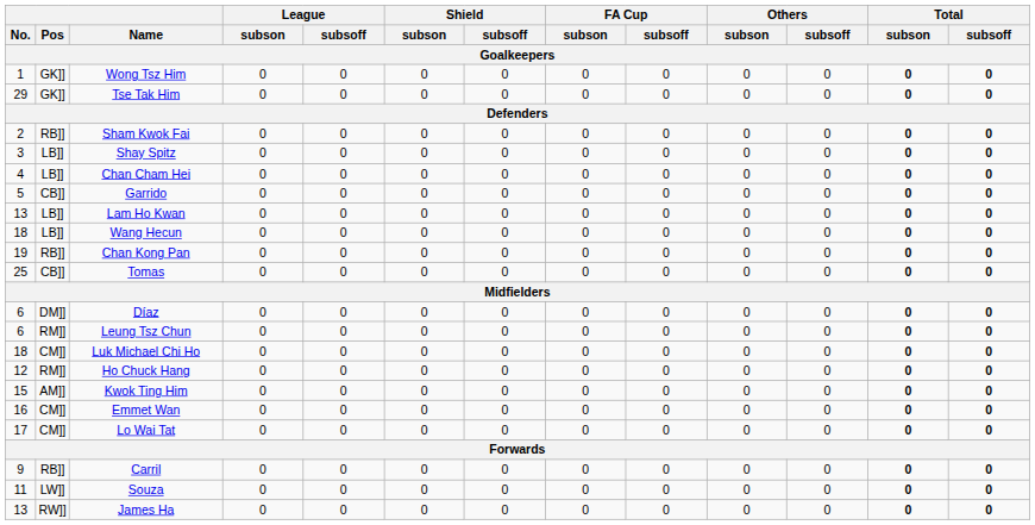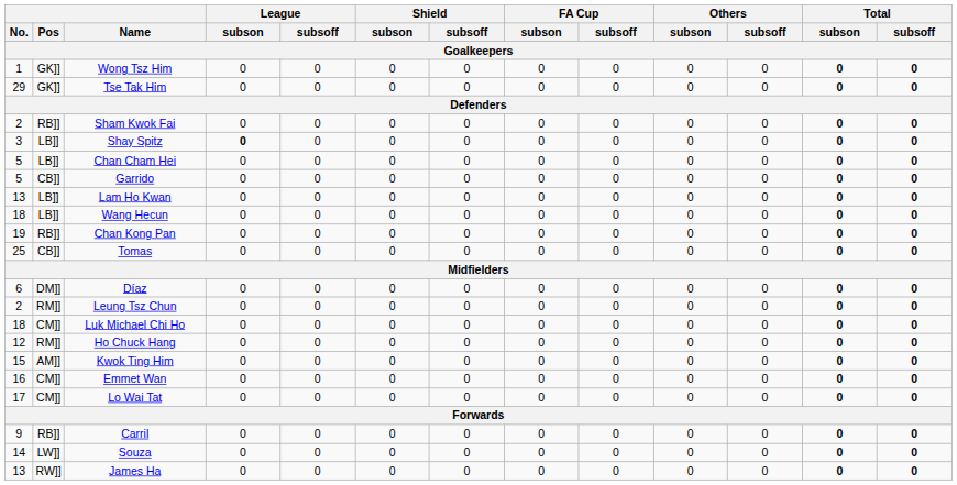 <table class="wikitable" style="font-size: 95%; text-align:center;">
 <tr>
 <th colspan=3></th>
 <th colspan=2>League</th>
 <th colspan=2>Shield</th>
 <th colspan=2>FA Cup</th>
 <th colspan=2>Others</th>
 <th colspan=2>Total</th>
 </tr>
 <tr>
 <th width="3%"><strong>No.</strong></th>
 <th width="3%"><strong>Pos</strong></th>
 <th width="15%"><strong>Name</strong></th>
 <th width=20>subson</th>
 <th width=20>subsoff</th>
 <th width=20>subson</th>
 <th width=20>subsoff</th>
 <th width=20>subson</th>
 <th width=20>subsoff</th>
 <th width=20>subson</th>
 <th width=20>subsoff</th>
 <th width=20>subson</th>
 <th width=20>subsoff</th>
 </tr>
 <tr>
 <th colspan=15>Goalkeepers</th>
 </tr>
 <tr>
 <td>1</td>
 <td [[>GK]]</td>
 <td><a href='#'>Wong Tsz Him</a></td>
 <td>0</td>
 <td>0</td>
 <td>0</td>
 <td>0</td>
 <td>0</td>
 <td>0</td>
 <td>0</td>
 <td>0</td>
 <td><strong>0</strong></td>
 <td><strong>0</strong></td>
 </tr>
 <tr>
 <td>29</td>
 <td [[>GK]]</td>
 <td><a href='#'>Tse Tak Him</a></td>
 <td>0</td>
 <td>0</td>
 <td>0</td>
 <td>0</td>
 <td>0</td>
 <td>0</td>
 <td>0</td>
 <td>0</td>
 <td><strong>0</strong></td>
 <td><strong>0</strong></td>
 </tr>
 <tr>
 <th colspan=15>Defenders</th>
 </tr>
 <tr>
 <td>2</td>
 <td [[>RB]]</td>
 <td><a href='#'>Sham Kwok Fai</a></td>
 <td>0</td>
 <td>0</td>
 <td>0</td>
 <td>0</td>
 <td>0</td>
 <td>0</td>
 <td>0</td>
 <td>0</td>
 <td><strong>0</strong></td>
 <td><strong>0</strong></td>
 </tr>
 <tr>
 <td>3</td>
 <td [[>LB]]</td>
 <td><a href='#'>Shay Spitz</a></td>
-<td>0</td>
+<td><strong>0</strong></td>
 <td>0</td>
 <td>0</td>
 <td>0</td>
 <td>0</td>
 <td>0</td>
 <td>0</td>
 <td>0</td>
 <td><strong>0</strong></td>
 <td><strong>0</strong></td>
 </tr>
 <tr>
-<td>4</td>
+<td>5</td>
 <td [[>LB]]</td>
 <td><a href='#'>Chan Cham Hei</a></td>
 <td>0</td>
 <td>0</td>
 <td>0</td>
 <td>0</td>
 <td>0</td>
 <td>0</td>
 <td>0</td>
 <td>0</td>
 <td><strong>0</strong></td>
 <td><strong>0</strong></td>
 </tr>
 <tr>
 <td>5</td>
 <td [[>CB]]</td>
 <td><a href='#'>Garrido</a></td>
 <td>0</td>
 <td>0</td>
 <td>0</td>
 <td>0</td>
 <td>0</td>
 <td>0</td>
 <td>0</td>
 <td>0</td>
 <td><strong>0</strong></td>
 <td><strong>0</strong></td>
 </tr>
 <tr>
 <td>13</td>
 <td [[>LB]]</td>
 <td><a href='#'>Lam Ho Kwan</a></td>
 <td>0</td>
 <td>0</td>
 <td>0</td>
 <td>0</td>
 <td>0</td>
 <td>0</td>
 <td>0</td>
 <td>0</td>
 <td><strong>0</strong></td>
 <td><strong>0</strong></td>
 </tr>
 <tr>
 <td>18</td>
 <td [[>LB]]</td>
 <td><a href='#'>Wang Hecun</a></td>
 <td>0</td>
 <td>0</td>
 <td>0</td>
 <td>0</td>
 <td>0</td>
 <td>0</td>
 <td>0</td>
 <td>0</td>
 <td><strong>0</strong></td>
 <td><strong>0</strong></td>
 </tr>
 <tr>
 <td>19</td>
 <td [[>RB]]</td>
 <td><a href='#'>Chan Kong Pan</a></td>
 <td>0</td>
 <td>0</td>
 <td>0</td>
 <td>0</td>
 <td>0</td>
 <td>0</td>
 <td>0</td>
 <td>0</td>
 <td><strong>0</strong></td>
 <td><strong>0</strong></td>
 </tr>
 <tr>
 <td>25</td>
 <td [[>CB]]</td>
 <td><a href='#'>Tomas</a></td>
 <td>0</td>
 <td>0</td>
 <td>0</td>
 <td>0</td>
 <td>0</td>
 <td>0</td>
 <td>0</td>
 <td>0</td>
 <td><strong>0</strong></td>
 <td><strong>0</strong></td>
 </tr>
 <tr>
 <th colspan=15>Midfielders</th>
 </tr>
 <tr>
 <td>6</td>
 <td [[>DM]]</td>
 <td><a href='#'>Díaz</a></td>
 <td>0</td>
 <td>0</td>
 <td>0</td>
 <td>0</td>
 <td>0</td>
 <td>0</td>
 <td>0</td>
 <td>0</td>
 <td><strong>0</strong></td>
 <td><strong>0</strong></td>
 </tr>
 <tr>
-<td>6</td>
+<td>2</td>
 <td [[>RM]]</td>
 <td><a href='#'>Leung Tsz Chun</a></td>
 <td>0</td>
 <td>0</td>
 <td>0</td>
 <td>0</td>
 <td>0</td>
 <td>0</td>
 <td>0</td>
 <td>0</td>
 <td><strong>0</strong></td>
 <td><strong>0</strong></td>
 </tr>
 <tr>
 <td>18</td>
 <td [[>CM]]</td>
 <td><a href='#'>Luk Michael Chi Ho</a></td>
 <td>0</td>
 <td>0</td>
 <td>0</td>
 <td>0</td>
 <td>0</td>
 <td>0</td>
 <td>0</td>
 <td>0</td>
 <td><strong>0</strong></td>
 <td><strong>0</strong></td>
 </tr>
 <tr>
 <td>12</td>
 <td [[>RM]]</td>
 <td><a href='#'>Ho Chuck Hang</a></td>
 <td>0</td>
 <td>0</td>
 <td>0</td>
 <td>0</td>
 <td>0</td>
 <td>0</td>
 <td>0</td>
 <td>0</td>
 <td><strong>0</strong></td>
 <td><strong>0</strong></td>
 </tr>
 <tr>
 <td>15</td>
 <td [[>AM]]</td>
 <td><a href='#'>Kwok Ting Him</a></td>
 <td>0</td>
 <td>0</td>
 <td>0</td>
 <td>0</td>
 <td>0</td>
 <td>0</td>
 <td>0</td>
 <td>0</td>
 <td><strong>0</strong></td>
 <td><strong>0</strong></td>
 </tr>
 <tr>
 <td>16</td>
 <td [[>CM]]</td>
 <td><a href='#'>Emmet Wan</a></td>
 <td>0</td>
 <td>0</td>
 <td>0</td>
 <td>0</td>
 <td>0</td>
 <td>0</td>
 <td>0</td>
 <td>0</td>
 <td><strong>0</strong></td>
 <td><strong>0</strong></td>
 </tr>
 <tr>
 <td>17</td>
 <td [[>CM]]</td>
 <td><a href='#'>Lo Wai Tat</a></td>
 <td>0</td>
 <td>0</td>
 <td>0</td>
 <td>0</td>
 <td>0</td>
 <td>0</td>
 <td>0</td>
 <td>0</td>
 <td><strong>0</strong></td>
 <td><strong>0</strong></td>
 </tr>
 <tr>
 <th colspan=15>Forwards</th>
 </tr>
 <tr>
 <td>9</td>
 <td [[>RB]]</td>
 <td><a href='#'>Carril</a></td>
 <td>0</td>
 <td>0</td>
 <td>0</td>
 <td>0</td>
 <td>0</td>
 <td>0</td>
 <td>0</td>
 <td>0</td>
 <td><strong>0</strong></td>
 <td><strong>0</strong></td>
 </tr>
 <tr>
-<td>11</td>
+<td>14</td>
 <td [[>LW]]</td>
 <td><a href='#'>Souza</a></td>
 <td>0</td>
 <td>0</td>
 <td>0</td>
 <td>0</td>
 <td>0</td>
 <td>0</td>
 <td>0</td>
 <td>0</td>
 <td><strong>0</strong></td>
 <td><strong>0</strong></td>
 </tr>
 <tr>
 <td>13</td>
 <td [[>RW]]</td>
 <td><a href='#'>James Ha</a></td>
 <td>0</td>
 <td>0</td>
 <td>0</td>
 <td>0</td>
 <td>0</td>
 <td>0</td>
 <td>0</td>
 <td>0</td>
 <td><strong>0</strong></td>
 <td><strong>0</strong></td>
 </tr>
 </table>
